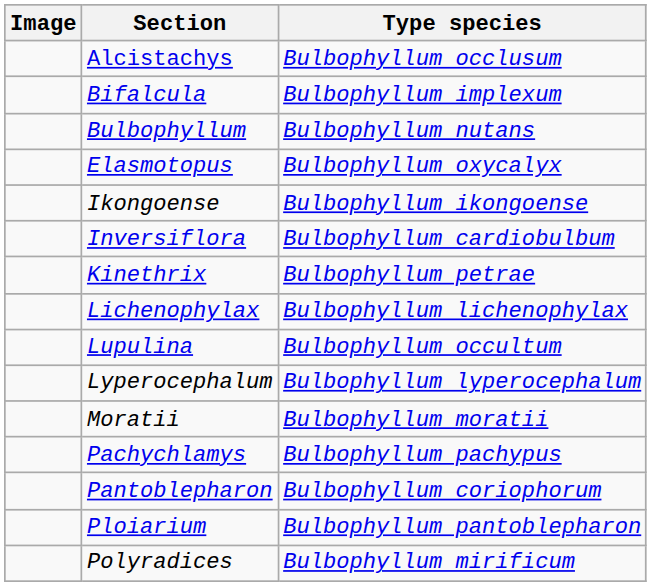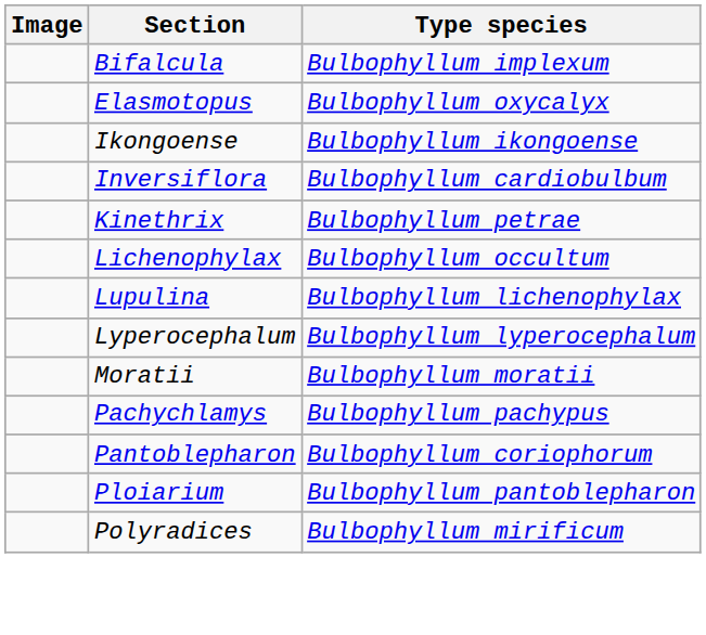 <table class="wikitable collapsible">
 <tr>
 <th>Image</th>
 <th>Section</th>
 <th>Type species</th>
 </tr>
 <tr>
 <td></td>
-<td><a href='#'>Alcistachys</a></td>
-<td><em><a href='#'>Bulbophyllum occlusum</a></em></td>
-</tr>
-<tr>
-<td></td>
 <td><a href='#'><em>Bifalcula</em></a></td>
 <td><em><a href='#'>Bulbophyllum implexum</a></em></td>
-</tr>
-<tr>
-<td></td>
-<td><a href='#'><em>Bulbophyllum</em></a></td>
-<td><em><a href='#'>Bulbophyllum nutans</a></em></td>
 </tr>
 <tr>
 <td></td>
 <td><a href='#'><em>Elasmotopus</em></a></td>
 <td><em><a href='#'>Bulbophyllum oxycalyx</a></em></td>
 </tr>
 <tr>
 <td></td>
 <td><em>Ikongoense</em></td>
 <td><em><a href='#'>Bulbophyllum ikongoense</a></em></td>
 </tr>
 <tr>
 <td></td>
 <td><a href='#'><em>Inversiflora</em></a></td>
 <td><em><a href='#'>Bulbophyllum cardiobulbum</a></em></td>
 </tr>
 <tr>
 <td></td>
 <td><a href='#'><em>Kinethrix</em></a></td>
 <td><em><a href='#'>Bulbophyllum petrae</a></em></td>
 </tr>
 <tr>
 <td></td>
 <td><a href='#'><em>Lichenophylax</em></a></td>
-<td><em><a href='#'>Bulbophyllum lichenophylax</a></em></td>
+<td><em><a href='#'>Bulbophyllum occultum</a></em></td>
 </tr>
 <tr>
 <td></td>
 <td><a href='#'><em>Lupulina</em></a></td>
-<td><em><a href='#'>Bulbophyllum occultum</a></em></td>
+<td><em><a href='#'>Bulbophyllum lichenophylax</a></em></td>
 </tr>
 <tr>
 <td></td>
 <td><em>Lyperocephalum</em></td>
 <td><em><a href='#'>Bulbophyllum lyperocephalum</a></em></td>
 </tr>
 <tr>
 <td></td>
 <td><em>Moratii </em></td>
 <td><em><a href='#'>Bulbophyllum moratii </a></em></td>
 </tr>
 <tr>
 <td></td>
 <td><a href='#'><em>Pachychlamys</em></a></td>
 <td><em><a href='#'>Bulbophyllum pachypus</a></em></td>
 </tr>
 <tr>
 <td></td>
 <td><a href='#'><em>Pantoblepharon</em></a></td>
 <td><em><a href='#'>Bulbophyllum coriophorum</a></em></td>
 </tr>
 <tr>
 <td></td>
 <td><a href='#'><em>Ploiarium</em></a></td>
 <td><em><a href='#'>Bulbophyllum pantoblepharon</a></em></td>
 </tr>
 <tr>
 <td></td>
 <td><em>Polyradices</em></td>
 <td><em><a href='#'>Bulbophyllum mirificum</a></em></td>
 </tr>
 </table>
